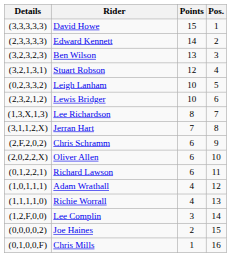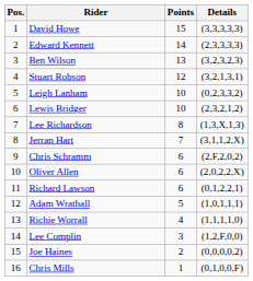 <table class=wikitable style="font-size:93%;">
 <tr>
-<th width=70px>Details</th>
+<th width=25px>Pos.</th>
 <th width=200px>Rider</th>
 <th width=40px>Points</th>
-<th width=25px>Pos.</th>
+<th width=70px>Details</th>
 </tr>
 <tr align=center >
-<td>(3,3,3,3,3)</td>
+<td>1</td>
 <td align=left><a href='#'>David Howe</a></td>
 <td>15</td>
-<td>1</td>
+<td>(3,3,3,3,3)</td>
 </tr>
 <tr align=center >
-<td>(2,3,3,3,3)</td>
+<td>2</td>
 <td align=left><a href='#'>Edward Kennett</a></td>
 <td>14</td>
-<td>2</td>
+<td>(2,3,3,3,3)</td>
 </tr>
 <tr align=center >
-<td>(3,2,3,2,3)</td>
+<td>3</td>
 <td align=left><a href='#'>Ben Wilson</a></td>
 <td>13</td>
-<td>3</td>
+<td>(3,2,3,2,3)</td>
 </tr>
 <tr align=center >
-<td>(3,2,1,3,1)</td>
+<td>4</td>
 <td align=left><a href='#'>Stuart Robson</a></td>
 <td>12</td>
-<td>4</td>
+<td>(3,2,1,3,1)</td>
 </tr>
 <tr align=center >
-<td>(0,2,3,3,2)</td>
+<td>5</td>
 <td align=left><a href='#'>Leigh Lanham</a></td>
 <td>10</td>
-<td>5</td>
+<td>(0,2,3,3,2)</td>
 </tr>
 <tr align=center >
-<td>(2,3,2,1,2)</td>
+<td>6</td>
 <td align=left><a href='#'>Lewis Bridger</a></td>
 <td>10</td>
-<td>6</td>
+<td>(2,3,2,1,2)</td>
 </tr>
 <tr align=center >
-<td>(1,3,X,1,3)</td>
+<td>7</td>
 <td align=left><a href='#'>Lee Richardson</a></td>
 <td>8</td>
-<td>7</td>
+<td>(1,3,X,1,3)</td>
 </tr>
 <tr align=center>
-<td>(3,1,1,2,X)</td>
+<td>8</td>
 <td align=left><a href='#'>Jerran Hart</a></td>
 <td>7</td>
-<td>8</td>
+<td>(3,1,1,2,X)</td>
 </tr>
 <tr align=center>
-<td>(2,F,2,0,2)</td>
+<td>9</td>
 <td align=left><a href='#'>Chris Schramm</a></td>
 <td>6</td>
-<td>9</td>
+<td>(2,F,2,0,2)</td>
 </tr>
 <tr align=center>
-<td>(2,0,2,2,X)</td>
+<td>10</td>
 <td align=left><a href='#'>Oliver Allen</a></td>
 <td>6</td>
-<td>10</td>
+<td>(2,0,2,2,X)</td>
 </tr>
 <tr align=center>
-<td>(0,1,2,2,1)</td>
+<td>11</td>
 <td align=left><a href='#'>Richard Lawson</a></td>
 <td>6</td>
-<td>11</td>
+<td>(0,1,2,2,1)</td>
 </tr>
 <tr align=center>
+<td>12</td>
+<td align=left><a href='#'>Adam Wrathall</a></td>
+<td>5</td>
 <td>(1,0,1,1,1)</td>
-<td align=left><a href='#'>Adam Wrathall</a></td>
-<td>4</td>
-<td>12</td>
 </tr>
 <tr align=center>
-<td>(1,1,1,1,0)</td>
+<td>13</td>
 <td align=left><a href='#'>Richie Worrall</a></td>
 <td>4</td>
-<td>13</td>
+<td>(1,1,1,1,0)</td>
 </tr>
 <tr align=center>
-<td>(1,2,F,0,0)</td>
+<td>14</td>
 <td align=left><a href='#'>Lee Complin</a></td>
 <td>3</td>
-<td>14</td>
+<td>(1,2,F,0,0)</td>
 </tr>
 <tr align=center>
-<td>(0,0,0,0,2)</td>
+<td>15</td>
 <td align=left><a href='#'>Joe Haines</a></td>
 <td>2</td>
-<td>15</td>
+<td>(0,0,0,0,2)</td>
 </tr>
 <tr align=center>
-<td>(0,1,0,0,F)</td>
+<td>16</td>
 <td align=left><a href='#'>Chris Mills</a></td>
 <td>1</td>
-<td>16</td>
+<td>(0,1,0,0,F)</td>
 </tr>
 </table>
